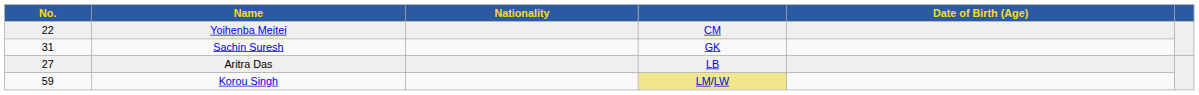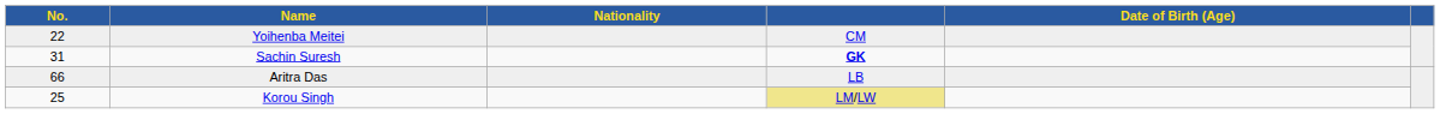 <table class="wikitable sortable" style="text-align:center; font-size:90%; width:80%;">
 <tr>
 <th style="background:#2A5AA1; color:#FADF20; text-align:center;">No.</th>
 <th style="background:#2A5AA1; color:#FADF20; text-align:center;">Name</th>
 <th style="background:#2A5AA1; color:#FADF20; text-align:center;">Nationality</th>
 <th style="background:#2A5AA1; color:#FADF20; text-align:center;"></th>
 <th style="background:#2A5AA1; color:#FADF20; text-align:center;">Date of Birth (Age)</th>
 <th style="background:#2A5AA1; color:#FADF20; text-align:center;"></th>
 </tr>
 <tr bgcolor="#EFEFEF">
 <td>22</td>
 <td><a href='#'>Yoihenba Meitei</a></td>
 <td></td>
 <td><a href='#'>CM</a></td>
 <td></td>
 <td rowspan="2"></td>
 </tr>
 <tr>
 <td>31</td>
 <td><a href='#'>Sachin Suresh</a></td>
 <td></td>
-<td><a href='#'>GK</a></td>
+<td><strong><a href='#'>GK</a></strong></td>
 <td></td>
 </tr>
 <tr bgcolor="#EFEFEF">
-<td>27</td>
+<td>66</td>
 <td>Aritra Das</td>
 <td></td>
 <td><a href='#'>LB</a></td>
 <td></td>
 <td rowspan="2"></td>
 </tr>
 <tr>
-<td>59</td>
+<td>25</td>
 <td><a href='#'>Korou Singh</a></td>
 <td></td>
 <td style="background: khaki;"><a href='#'>LM</a>/<a href='#'>LW</a></td>
 <td></td>
 </tr>
 </table>
